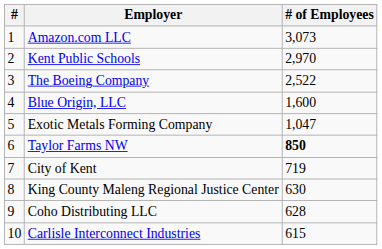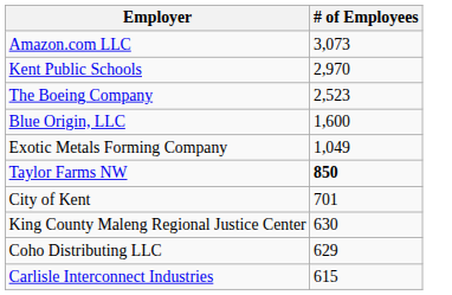 <table class="wikitable">
 <tr>
-<th>#</th>
 <th>Employer</th>
 <th># of Employees</th>
 </tr>
 <tr>
-<td>1</td>
 <td><a href='#'>Amazon.com LLC</a></td>
 <td>3,073</td>
 </tr>
 <tr>
-<td>2</td>
 <td><a href='#'>Kent Public Schools</a></td>
 <td>2,970</td>
 </tr>
 <tr>
-<td>3</td>
 <td><a href='#'>The Boeing Company</a></td>
-<td>2,522</td>
+<td>2,523</td>
 </tr>
 <tr>
-<td>4</td>
 <td><a href='#'>Blue Origin, LLC</a></td>
 <td>1,600</td>
 </tr>
 <tr>
-<td>5</td>
 <td>Exotic Metals Forming Company</td>
-<td>1,047</td>
+<td>1,049</td>
 </tr>
 <tr>
-<td>6</td>
 <td><a href='#'>Taylor Farms NW</a></td>
 <td><strong>850</strong></td>
 </tr>
 <tr>
-<td>7</td>
 <td>City of Kent</td>
-<td>719</td>
+<td>701</td>
 </tr>
 <tr>
-<td>8</td>
 <td>King County Maleng Regional Justice Center</td>
 <td>630</td>
 </tr>
 <tr>
-<td>9</td>
 <td>Coho Distributing LLC</td>
-<td>628</td>
+<td>629</td>
 </tr>
 <tr>
-<td>10</td>
 <td><a href='#'>Carlisle Interconnect Industries</a></td>
 <td>615</td>
 </tr>
 </table>
